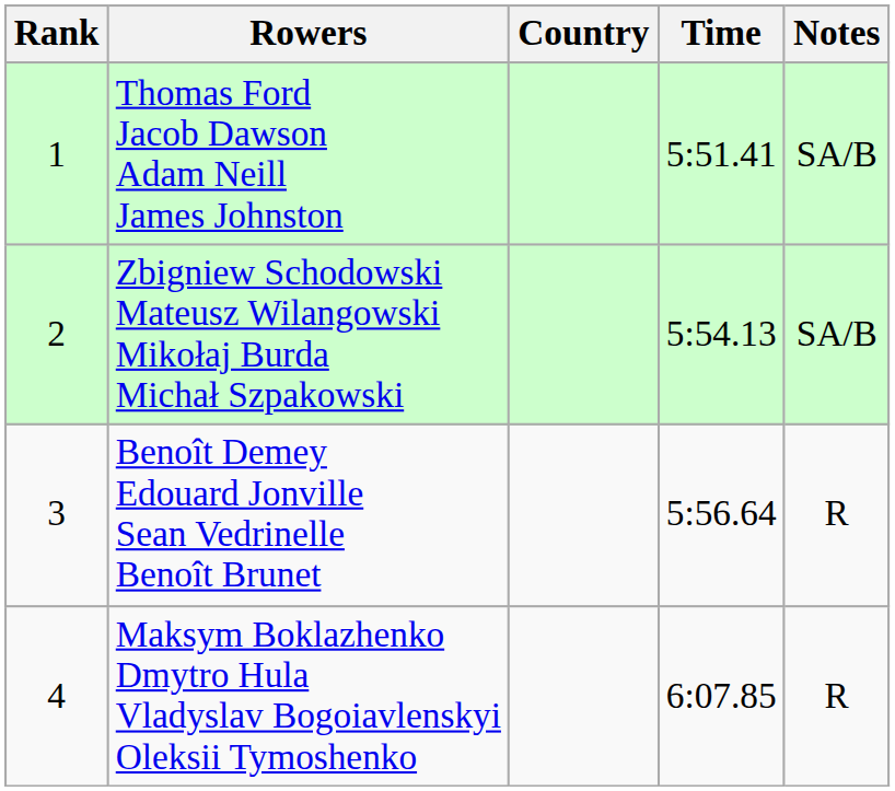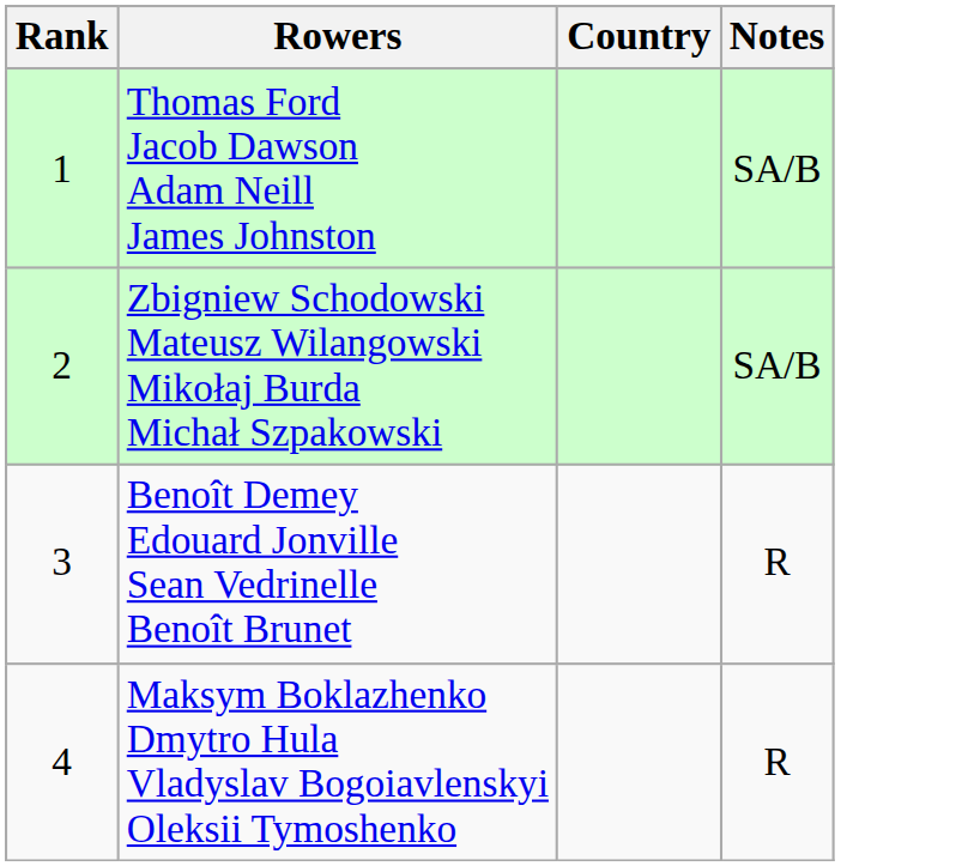 <table class="wikitable" style="text-align:center">
 <tr>
 <th>Rank</th>
 <th>Rowers</th>
 <th>Country</th>
-<th>Time</th>
 <th>Notes</th>
 </tr>
 <tr bgcolor=ccffcc>
 <td>1</td>
 <td align="left"><a href='#'>Thomas Ford</a><br><a href='#'>Jacob Dawson</a><br><a href='#'>Adam Neill</a><br><a href='#'>James Johnston</a></td>
 <td align="left"></td>
-<td>5:51.41</td>
 <td>SA/B</td>
 </tr>
 <tr bgcolor=ccffcc>
 <td>2</td>
 <td align="left"><a href='#'>Zbigniew Schodowski</a><br><a href='#'>Mateusz Wilangowski</a><br><a href='#'>Mikołaj Burda</a><br><a href='#'>Michał Szpakowski</a></td>
 <td align="left"></td>
-<td>5:54.13</td>
 <td>SA/B</td>
 </tr>
 <tr>
 <td>3</td>
 <td align="left"><a href='#'>Benoît Demey</a><br><a href='#'>Edouard Jonville</a><br><a href='#'>Sean Vedrinelle</a><br><a href='#'>Benoît Brunet</a></td>
 <td align="left"></td>
-<td>5:56.64</td>
 <td>R</td>
 </tr>
 <tr>
 <td>4</td>
 <td align="left"><a href='#'>Maksym Boklazhenko</a><br><a href='#'>Dmytro Hula</a><br><a href='#'>Vladyslav Bogoiavlenskyi</a><br><a href='#'>Oleksii Tymoshenko</a></td>
 <td align="left"></td>
-<td>6:07.85</td>
 <td>R</td>
 </tr>
 </table>
